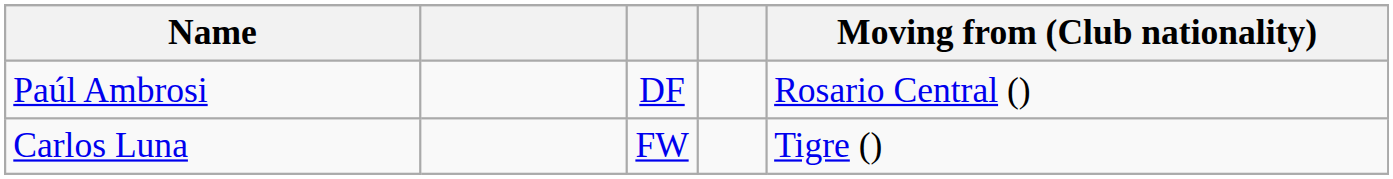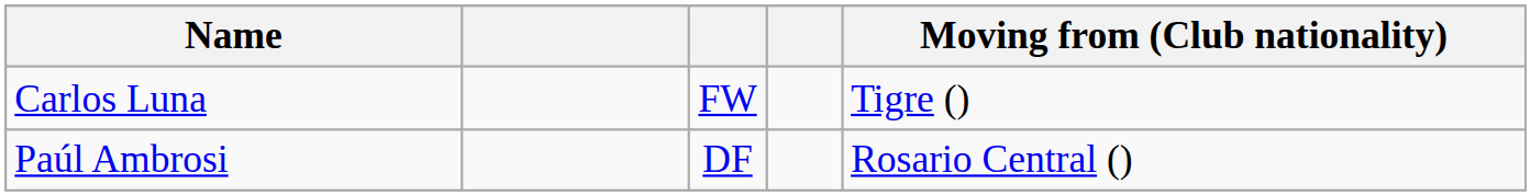 <table class="wikitable" style="text-align: center; width:100%">
 <tr>
 </tr>
 <tr>
 <th width=30% align="center">Name</th>
 <th width=15% align="center"></th>
 <th width=5% align="center"></th>
 <th width=5% align="center"></th>
 <th width=45% align="center">Moving from (Club nationality)</th>
 </tr>
 <tr>
+<td align=left><a href='#'>Carlos Luna</a></td>
+<td></td>
+<td><a href='#'>FW</a></td>
+<td></td>
+<td align=left><a href='#'>Tigre</a> ()</td>
+</tr>
+<tr>
 <td align=left><a href='#'>Paúl Ambrosi</a></td>
 <td></td>
 <td><a href='#'>DF</a></td>
 <td></td>
 <td align=left><a href='#'>Rosario Central</a> ()</td>
 </tr>
-<tr>
-<td align=left><a href='#'>Carlos Luna</a></td>
-<td></td>
-<td><a href='#'>FW</a></td>
-<td></td>
-<td align=left><a href='#'>Tigre</a> ()</td>
-</tr>
 </table>
